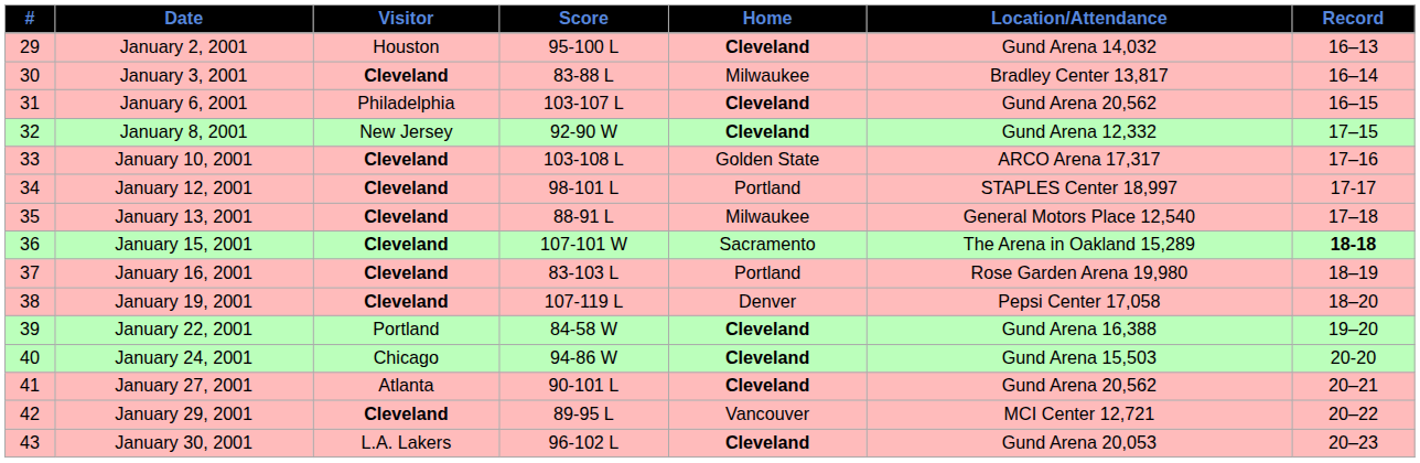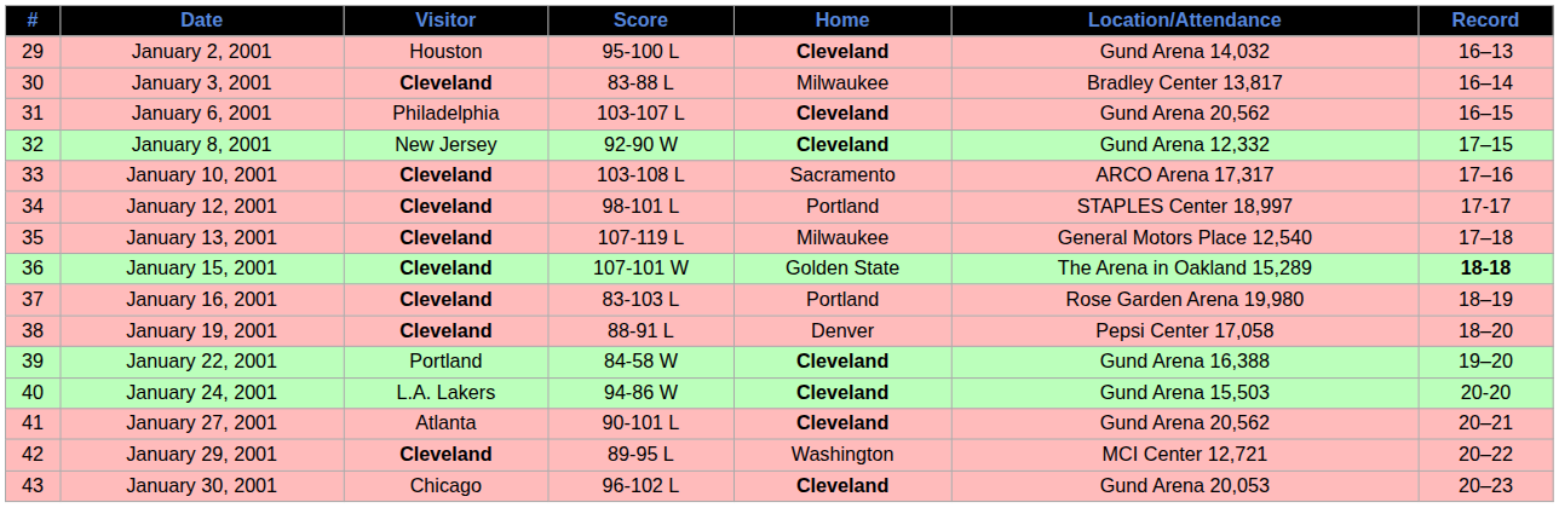 <table class="wikitable" width="80%">
 <tr align="center"  style="background:#000000; color:#5787DC">
 <td><strong>#</strong></td>
 <td><strong>Date</strong></td>
 <td><strong>Visitor</strong></td>
 <td><strong>Score</strong></td>
 <td><strong>Home</strong></td>
 <td><strong>Location/Attendance</strong></td>
 <td><strong>Record</strong></td>
 </tr>
 <tr align="center"    bgcolor="  ">
 </tr>
 <tr align="center" bgcolor="ffbbbb">
 <td>29</td>
 <td>January 2, 2001</td>
 <td>Houston</td>
 <td>95-100 L</td>
 <td><strong>Cleveland</strong></td>
 <td>Gund Arena 14,032</td>
 <td>16–13</td>
 </tr>
 <tr align="center" bgcolor="ffbbbb">
 <td>30</td>
 <td>January 3, 2001</td>
 <td><strong>Cleveland</strong></td>
 <td>83-88 L</td>
 <td>Milwaukee</td>
 <td>Bradley Center 13,817</td>
 <td>16–14</td>
 </tr>
 <tr align="center" bgcolor="ffbbbb">
 <td>31</td>
 <td>January 6, 2001</td>
 <td>Philadelphia</td>
 <td>103-107 L</td>
 <td><strong>Cleveland</strong></td>
 <td>Gund Arena 20,562</td>
 <td>16–15</td>
 </tr>
 <tr align="center" bgcolor="bbffbb">
 <td>32</td>
 <td>January 8, 2001</td>
 <td>New Jersey</td>
 <td>92-90 W</td>
 <td><strong>Cleveland</strong></td>
 <td>Gund Arena 12,332</td>
 <td>17–15</td>
 </tr>
 <tr align="center" bgcolor="ffbbbb">
 <td>33</td>
 <td>January 10, 2001</td>
 <td><strong>Cleveland</strong></td>
 <td>103-108 L</td>
-<td>Golden State</td>
+<td>Sacramento</td>
 <td>ARCO Arena 17,317</td>
 <td>17–16</td>
 </tr>
 <tr align="center" bgcolor="ffbbbb">
 <td>34</td>
 <td>January 12, 2001</td>
 <td><strong>Cleveland</strong></td>
 <td>98-101 L</td>
 <td>Portland</td>
 <td>STAPLES Center 18,997</td>
 <td>17-17</td>
 </tr>
 <tr align="center" bgcolor="ffbbbb">
 <td>35</td>
 <td>January 13, 2001</td>
 <td><strong>Cleveland</strong></td>
-<td>88-91 L</td>
+<td>107-119 L</td>
 <td>Milwaukee</td>
 <td>General Motors Place 12,540</td>
 <td>17–18</td>
 </tr>
 <tr align="center" bgcolor="bbffbb">
 <td>36</td>
 <td>January 15, 2001</td>
 <td><strong>Cleveland</strong></td>
 <td>107-101 W</td>
-<td>Sacramento</td>
+<td>Golden State</td>
 <td>The Arena in Oakland 15,289</td>
 <td><strong>18-18</strong></td>
 </tr>
 <tr align="center" bgcolor="ffbbbb">
 <td>37</td>
 <td>January 16, 2001</td>
 <td><strong>Cleveland</strong></td>
 <td>83-103 L</td>
 <td>Portland</td>
 <td>Rose Garden Arena 19,980</td>
 <td>18–19</td>
 </tr>
 <tr align="center" bgcolor="ffbbbb">
 <td>38</td>
 <td>January 19, 2001</td>
 <td><strong>Cleveland</strong></td>
-<td>107-119 L</td>
+<td>88-91 L</td>
 <td>Denver</td>
 <td>Pepsi Center 17,058</td>
 <td>18–20</td>
 </tr>
 <tr align="center" bgcolor="bbffbb">
 <td>39</td>
 <td>January 22, 2001</td>
 <td>Portland</td>
 <td>84-58 W</td>
 <td><strong>Cleveland</strong></td>
 <td>Gund Arena 16,388</td>
 <td>19–20</td>
 </tr>
 <tr align="center" bgcolor="bbffbb">
 <td>40</td>
 <td>January 24, 2001</td>
-<td>Chicago</td>
+<td>L.A. Lakers</td>
 <td>94-86 W</td>
 <td><strong>Cleveland</strong></td>
 <td>Gund Arena 15,503</td>
 <td>20-20</td>
 </tr>
 <tr align="center" bgcolor="ffbbbb">
 <td>41</td>
 <td>January 27, 2001</td>
 <td>Atlanta</td>
 <td>90-101 L</td>
 <td><strong>Cleveland</strong></td>
 <td>Gund Arena 20,562</td>
 <td>20–21</td>
 </tr>
 <tr align="center" bgcolor="ffbbbb">
 <td>42</td>
 <td>January 29, 2001</td>
 <td><strong>Cleveland</strong></td>
 <td>89-95 L</td>
-<td>Vancouver</td>
+<td>Washington</td>
 <td>MCI Center 12,721</td>
 <td>20–22</td>
 </tr>
 <tr align="center" bgcolor="ffbbbb">
 <td>43</td>
 <td>January 30, 2001</td>
-<td>L.A. Lakers</td>
+<td>Chicago</td>
 <td>96-102 L</td>
 <td><strong>Cleveland</strong></td>
 <td>Gund Arena 20,053</td>
 <td>20–23</td>
 </tr>
 </table>
